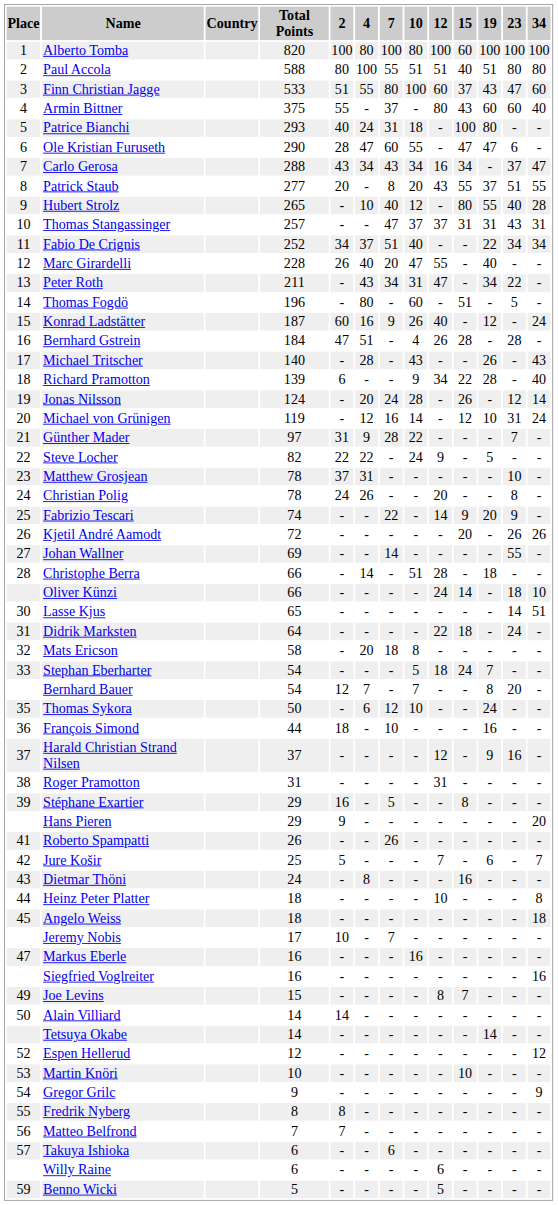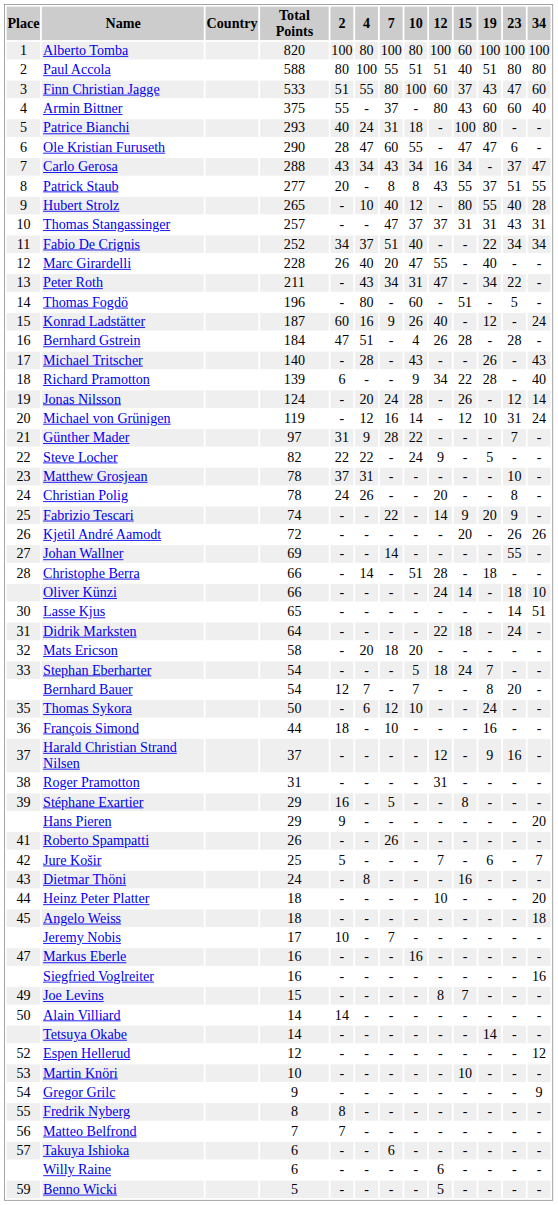 <table border="0" style="border: 1px solid #999; background-color:#FFFFFF; text-align:center">
 <tr align="center" bgcolor="#CCCCCC">
 <th>Place</th>
 <th>Name</th>
 <th>Country</th>
 <th>Total Points</th>
 <th>2</th>
 <th>4</th>
 <th>7</th>
 <th>10</th>
 <th>12</th>
 <th>15</th>
 <th>19</th>
 <th>23</th>
 <th>34</th>
 </tr>
 <tr bgcolor="#EFEFEF">
 <td>1</td>
 <td align="left"><a href='#'>Alberto Tomba</a></td>
 <td align="left"></td>
 <td>820</td>
 <td>100</td>
 <td>80</td>
 <td>100</td>
 <td>80</td>
 <td>100</td>
 <td>60</td>
 <td>100</td>
 <td>100</td>
 <td>100</td>
 </tr>
 <tr>
 <td>2</td>
 <td align="left"><a href='#'>Paul Accola</a></td>
 <td align="left"></td>
 <td>588</td>
 <td>80</td>
 <td>100</td>
 <td>55</td>
 <td>51</td>
 <td>51</td>
 <td>40</td>
 <td>51</td>
 <td>80</td>
 <td>80</td>
 </tr>
 <tr bgcolor="#EFEFEF">
 <td>3</td>
 <td align="left"><a href='#'>Finn Christian Jagge</a></td>
 <td align="left"></td>
 <td>533</td>
 <td>51</td>
 <td>55</td>
 <td>80</td>
 <td>100</td>
 <td>60</td>
 <td>37</td>
 <td>43</td>
 <td>47</td>
 <td>60</td>
 </tr>
 <tr>
 <td>4</td>
 <td align="left"><a href='#'>Armin Bittner</a></td>
 <td align="left"></td>
 <td>375</td>
 <td>55</td>
 <td>-</td>
 <td>37</td>
 <td>-</td>
 <td>80</td>
 <td>43</td>
 <td>60</td>
 <td>60</td>
 <td>40</td>
 </tr>
 <tr bgcolor="#EFEFEF">
 <td>5</td>
 <td align="left"><a href='#'>Patrice Bianchi</a></td>
 <td align="left"></td>
 <td>293</td>
 <td>40</td>
 <td>24</td>
 <td>31</td>
 <td>18</td>
 <td>-</td>
 <td>100</td>
 <td>80</td>
 <td>-</td>
 <td>-</td>
 </tr>
 <tr>
 <td>6</td>
 <td align="left"><a href='#'>Ole Kristian Furuseth</a></td>
 <td align="left"></td>
 <td>290</td>
 <td>28</td>
 <td>47</td>
 <td>60</td>
 <td>55</td>
 <td>-</td>
 <td>47</td>
 <td>47</td>
 <td>6</td>
 <td>-</td>
 </tr>
 <tr bgcolor="#EFEFEF">
 <td>7</td>
 <td align="left"><a href='#'>Carlo Gerosa</a></td>
 <td align="left"></td>
 <td>288</td>
 <td>43</td>
 <td>34</td>
 <td>43</td>
 <td>34</td>
 <td>16</td>
 <td>34</td>
 <td>-</td>
 <td>37</td>
 <td>47</td>
 </tr>
 <tr>
 <td>8</td>
 <td align="left"><a href='#'>Patrick Staub</a></td>
 <td align="left"></td>
 <td>277</td>
 <td>20</td>
 <td>-</td>
 <td>8</td>
-<td>20</td>
+<td>8</td>
 <td>43</td>
 <td>55</td>
 <td>37</td>
 <td>51</td>
 <td>55</td>
 </tr>
 <tr bgcolor="#EFEFEF">
 <td>9</td>
 <td align="left"><a href='#'>Hubert Strolz</a></td>
 <td align="left"></td>
 <td>265</td>
 <td>-</td>
 <td>10</td>
 <td>40</td>
 <td>12</td>
 <td>-</td>
 <td>80</td>
 <td>55</td>
 <td>40</td>
 <td>28</td>
 </tr>
 <tr>
 <td>10</td>
 <td align="left"><a href='#'>Thomas Stangassinger</a></td>
 <td align="left"></td>
 <td>257</td>
 <td>-</td>
 <td>-</td>
 <td>47</td>
 <td>37</td>
 <td>37</td>
 <td>31</td>
 <td>31</td>
 <td>43</td>
 <td>31</td>
 </tr>
 <tr bgcolor="#EFEFEF">
 <td>11</td>
 <td align="left"><a href='#'>Fabio De Crignis</a></td>
 <td align="left"></td>
 <td>252</td>
 <td>34</td>
 <td>37</td>
 <td>51</td>
 <td>40</td>
 <td>-</td>
 <td>-</td>
 <td>22</td>
 <td>34</td>
 <td>34</td>
 </tr>
 <tr>
 <td>12</td>
 <td align="left"><a href='#'>Marc Girardelli</a></td>
 <td align="left"></td>
 <td>228</td>
 <td>26</td>
 <td>40</td>
 <td>20</td>
 <td>47</td>
 <td>55</td>
 <td>-</td>
 <td>40</td>
 <td>-</td>
 <td>-</td>
 </tr>
 <tr bgcolor="#EFEFEF">
 <td>13</td>
 <td align="left"><a href='#'>Peter Roth</a></td>
 <td align="left"></td>
 <td>211</td>
 <td>-</td>
 <td>43</td>
 <td>34</td>
 <td>31</td>
 <td>47</td>
 <td>-</td>
 <td>34</td>
 <td>22</td>
 <td>-</td>
 </tr>
 <tr>
 <td>14</td>
 <td align="left"><a href='#'>Thomas Fogdö</a></td>
 <td align="left"></td>
 <td>196</td>
 <td>-</td>
 <td>80</td>
 <td>-</td>
 <td>60</td>
 <td>-</td>
 <td>51</td>
 <td>-</td>
 <td>5</td>
 <td>-</td>
 </tr>
 <tr bgcolor="#EFEFEF">
 <td>15</td>
 <td align="left"><a href='#'>Konrad Ladstätter</a></td>
 <td align="left"></td>
 <td>187</td>
 <td>60</td>
 <td>16</td>
 <td>9</td>
 <td>26</td>
 <td>40</td>
 <td>-</td>
 <td>12</td>
 <td>-</td>
 <td>24</td>
 </tr>
 <tr>
 <td>16</td>
 <td align="left"><a href='#'>Bernhard Gstrein</a></td>
 <td align="left"></td>
 <td>184</td>
 <td>47</td>
 <td>51</td>
 <td>-</td>
 <td>4</td>
 <td>26</td>
 <td>28</td>
 <td>-</td>
 <td>28</td>
 <td>-</td>
 </tr>
 <tr bgcolor="#EFEFEF">
 <td>17</td>
 <td align="left"><a href='#'>Michael Tritscher</a></td>
 <td align="left"></td>
 <td>140</td>
 <td>-</td>
 <td>28</td>
 <td>-</td>
 <td>43</td>
 <td>-</td>
 <td>-</td>
 <td>26</td>
 <td>-</td>
 <td>43</td>
 </tr>
 <tr>
 <td>18</td>
 <td align="left"><a href='#'>Richard Pramotton</a></td>
 <td align="left"></td>
 <td>139</td>
 <td>6</td>
 <td>-</td>
 <td>-</td>
 <td>9</td>
 <td>34</td>
 <td>22</td>
 <td>28</td>
 <td>-</td>
 <td>40</td>
 </tr>
 <tr bgcolor="#EFEFEF">
 <td>19</td>
 <td align="left"><a href='#'>Jonas Nilsson</a></td>
 <td align="left"></td>
 <td>124</td>
 <td>-</td>
 <td>20</td>
 <td>24</td>
 <td>28</td>
 <td>-</td>
 <td>26</td>
 <td>-</td>
 <td>12</td>
 <td>14</td>
 </tr>
 <tr>
 <td>20</td>
 <td align="left"><a href='#'>Michael von Grünigen</a></td>
 <td align="left"></td>
 <td>119</td>
 <td>-</td>
 <td>12</td>
 <td>16</td>
 <td>14</td>
 <td>-</td>
 <td>12</td>
 <td>10</td>
 <td>31</td>
 <td>24</td>
 </tr>
 <tr bgcolor="#EFEFEF">
 <td>21</td>
 <td align="left"><a href='#'>Günther Mader</a></td>
 <td align="left"></td>
 <td>97</td>
 <td>31</td>
 <td>9</td>
 <td>28</td>
 <td>22</td>
 <td>-</td>
 <td>-</td>
 <td>-</td>
 <td>7</td>
 <td>-</td>
 </tr>
 <tr>
 <td>22</td>
 <td align="left"><a href='#'>Steve Locher</a></td>
 <td align="left"></td>
 <td>82</td>
 <td>22</td>
 <td>22</td>
 <td>-</td>
 <td>24</td>
 <td>9</td>
 <td>-</td>
 <td>5</td>
 <td>-</td>
 <td>-</td>
 </tr>
 <tr bgcolor="#EFEFEF">
 <td>23</td>
 <td align="left"><a href='#'>Matthew Grosjean</a></td>
 <td align="left"></td>
 <td>78</td>
 <td>37</td>
 <td>31</td>
 <td>-</td>
 <td>-</td>
 <td>-</td>
 <td>-</td>
 <td>-</td>
 <td>10</td>
 <td>-</td>
 </tr>
 <tr>
 <td>24</td>
 <td align="left"><a href='#'>Christian Polig</a></td>
 <td align="left"></td>
 <td>78</td>
 <td>24</td>
 <td>26</td>
 <td>-</td>
 <td>-</td>
 <td>20</td>
 <td>-</td>
 <td>-</td>
 <td>8</td>
 <td>-</td>
 </tr>
 <tr bgcolor="#EFEFEF">
 <td>25</td>
 <td align="left"><a href='#'>Fabrizio Tescari</a></td>
 <td align="left"></td>
 <td>74</td>
 <td>-</td>
 <td>-</td>
 <td>22</td>
 <td>-</td>
 <td>14</td>
 <td>9</td>
 <td>20</td>
 <td>9</td>
 <td>-</td>
 </tr>
 <tr>
 <td>26</td>
 <td align="left"><a href='#'>Kjetil André Aamodt</a></td>
 <td align="left"></td>
 <td>72</td>
 <td>-</td>
 <td>-</td>
 <td>-</td>
 <td>-</td>
 <td>-</td>
 <td>20</td>
 <td>-</td>
 <td>26</td>
 <td>26</td>
 </tr>
 <tr bgcolor="#EFEFEF">
 <td>27</td>
 <td align="left"><a href='#'>Johan Wallner</a></td>
 <td align="left"></td>
 <td>69</td>
 <td>-</td>
 <td>-</td>
 <td>14</td>
 <td>-</td>
 <td>-</td>
 <td>-</td>
 <td>-</td>
 <td>55</td>
 <td>-</td>
 </tr>
 <tr>
 <td>28</td>
 <td align="left"><a href='#'>Christophe Berra</a></td>
 <td align="left"></td>
 <td>66</td>
 <td>-</td>
 <td>14</td>
 <td>-</td>
 <td>51</td>
 <td>28</td>
 <td>-</td>
 <td>18</td>
 <td>-</td>
 <td>-</td>
 </tr>
 <tr bgcolor="#EFEFEF">
 <td></td>
 <td align="left"><a href='#'>Oliver Künzi</a></td>
 <td align="left"></td>
 <td>66</td>
 <td>-</td>
 <td>-</td>
 <td>-</td>
 <td>-</td>
 <td>24</td>
 <td>14</td>
 <td>-</td>
 <td>18</td>
 <td>10</td>
 </tr>
 <tr>
 <td>30</td>
 <td align="left"><a href='#'>Lasse Kjus</a></td>
 <td align="left"></td>
 <td>65</td>
 <td>-</td>
 <td>-</td>
 <td>-</td>
 <td>-</td>
 <td>-</td>
 <td>-</td>
 <td>-</td>
 <td>14</td>
 <td>51</td>
 </tr>
 <tr bgcolor="#EFEFEF">
 <td>31</td>
 <td align="left"><a href='#'>Didrik Marksten</a></td>
 <td align="left"></td>
 <td>64</td>
 <td>-</td>
 <td>-</td>
 <td>-</td>
 <td>-</td>
 <td>22</td>
 <td>18</td>
 <td>-</td>
 <td>24</td>
 <td>-</td>
 </tr>
 <tr>
 <td>32</td>
 <td align="left"><a href='#'>Mats Ericson</a></td>
 <td align="left"></td>
 <td>58</td>
 <td>-</td>
 <td>20</td>
 <td>18</td>
-<td>8</td>
+<td>20</td>
 <td>-</td>
 <td>-</td>
 <td>-</td>
 <td>-</td>
 <td>-</td>
 </tr>
 <tr bgcolor="#EFEFEF">
 <td>33</td>
 <td align="left"><a href='#'>Stephan Eberharter</a></td>
 <td align="left"></td>
 <td>54</td>
 <td>-</td>
 <td>-</td>
 <td>-</td>
 <td>5</td>
 <td>18</td>
 <td>24</td>
 <td>7</td>
 <td>-</td>
 <td>-</td>
 </tr>
 <tr>
 <td></td>
 <td align="left"><a href='#'>Bernhard Bauer</a></td>
 <td align="left"></td>
 <td>54</td>
 <td>12</td>
 <td>7</td>
 <td>-</td>
 <td>7</td>
 <td>-</td>
 <td>-</td>
 <td>8</td>
 <td>20</td>
 <td>-</td>
 </tr>
 <tr bgcolor="#EFEFEF">
 <td>35</td>
 <td align="left"><a href='#'>Thomas Sykora</a></td>
 <td align="left"></td>
 <td>50</td>
 <td>-</td>
 <td>6</td>
 <td>12</td>
 <td>10</td>
 <td>-</td>
 <td>-</td>
 <td>24</td>
 <td>-</td>
 <td>-</td>
 </tr>
 <tr>
 <td>36</td>
 <td align="left"><a href='#'>François Simond</a></td>
 <td align="left"></td>
 <td>44</td>
 <td>18</td>
 <td>-</td>
 <td>10</td>
 <td>-</td>
 <td>-</td>
 <td>-</td>
 <td>16</td>
 <td>-</td>
 <td>-</td>
 </tr>
 <tr bgcolor="#EFEFEF">
 <td>37</td>
 <td align="left"><a href='#'>Harald Christian Strand Nilsen</a></td>
 <td align="left"></td>
 <td>37</td>
 <td>-</td>
 <td>-</td>
 <td>-</td>
 <td>-</td>
 <td>12</td>
 <td>-</td>
 <td>9</td>
 <td>16</td>
 <td>-</td>
 </tr>
 <tr>
 <td>38</td>
 <td align="left"><a href='#'>Roger Pramotton</a></td>
 <td align="left"></td>
 <td>31</td>
 <td>-</td>
 <td>-</td>
 <td>-</td>
 <td>-</td>
 <td>31</td>
 <td>-</td>
 <td>-</td>
 <td>-</td>
 <td>-</td>
 </tr>
 <tr bgcolor="#EFEFEF">
 <td>39</td>
 <td align="left"><a href='#'>Stéphane Exartier</a></td>
 <td align="left"></td>
 <td>29</td>
 <td>16</td>
 <td>-</td>
 <td>5</td>
 <td>-</td>
 <td>-</td>
 <td>8</td>
 <td>-</td>
 <td>-</td>
 <td>-</td>
 </tr>
 <tr>
 <td></td>
 <td align="left"><a href='#'>Hans Pieren</a></td>
 <td align="left"></td>
 <td>29</td>
 <td>9</td>
 <td>-</td>
 <td>-</td>
 <td>-</td>
 <td>-</td>
 <td>-</td>
 <td>-</td>
 <td>-</td>
 <td>20</td>
 </tr>
 <tr bgcolor="#EFEFEF">
 <td>41</td>
 <td align="left"><a href='#'>Roberto Spampatti</a></td>
 <td align="left"></td>
 <td>26</td>
 <td>-</td>
 <td>-</td>
 <td>26</td>
 <td>-</td>
 <td>-</td>
 <td>-</td>
 <td>-</td>
 <td>-</td>
 <td>-</td>
 </tr>
 <tr>
 <td>42</td>
 <td align="left"><a href='#'>Jure Košir</a></td>
 <td align="left"></td>
 <td>25</td>
 <td>5</td>
 <td>-</td>
 <td>-</td>
 <td>-</td>
 <td>7</td>
 <td>-</td>
 <td>6</td>
 <td>-</td>
 <td>7</td>
 </tr>
 <tr bgcolor="#EFEFEF">
 <td>43</td>
 <td align="left"><a href='#'>Dietmar Thöni</a></td>
 <td align="left"></td>
 <td>24</td>
 <td>-</td>
 <td>8</td>
 <td>-</td>
 <td>-</td>
 <td>-</td>
 <td>16</td>
 <td>-</td>
 <td>-</td>
 <td>-</td>
 </tr>
 <tr>
 <td>44</td>
 <td align="left"><a href='#'>Heinz Peter Platter</a></td>
 <td align="left"></td>
 <td>18</td>
 <td>-</td>
 <td>-</td>
 <td>-</td>
 <td>-</td>
 <td>10</td>
 <td>-</td>
 <td>-</td>
 <td>-</td>
-<td>8</td>
+<td>20</td>
 </tr>
 <tr bgcolor="#EFEFEF">
 <td>45</td>
 <td align="left"><a href='#'>Angelo Weiss</a></td>
 <td align="left"></td>
 <td>18</td>
 <td>-</td>
 <td>-</td>
 <td>-</td>
 <td>-</td>
 <td>-</td>
 <td>-</td>
 <td>-</td>
 <td>-</td>
 <td>18</td>
 </tr>
 <tr>
 <td></td>
 <td align="left"><a href='#'>Jeremy Nobis</a></td>
 <td align="left"></td>
 <td>17</td>
 <td>10</td>
 <td>-</td>
 <td>7</td>
 <td>-</td>
 <td>-</td>
 <td>-</td>
 <td>-</td>
 <td>-</td>
 <td>-</td>
 </tr>
 <tr bgcolor="#EFEFEF">
 <td>47</td>
 <td align="left"><a href='#'>Markus Eberle</a></td>
 <td align="left"></td>
 <td>16</td>
 <td>-</td>
 <td>-</td>
 <td>-</td>
 <td>16</td>
 <td>-</td>
 <td>-</td>
 <td>-</td>
 <td>-</td>
 <td>-</td>
 </tr>
 <tr>
 <td></td>
 <td align="left"><a href='#'>Siegfried Voglreiter</a></td>
 <td align="left"></td>
 <td>16</td>
 <td>-</td>
 <td>-</td>
 <td>-</td>
 <td>-</td>
 <td>-</td>
 <td>-</td>
 <td>-</td>
 <td>-</td>
 <td>16</td>
 </tr>
 <tr bgcolor="#EFEFEF">
 <td>49</td>
 <td align="left"><a href='#'>Joe Levins</a></td>
 <td align="left"></td>
 <td>15</td>
 <td>-</td>
 <td>-</td>
 <td>-</td>
 <td>-</td>
 <td>8</td>
 <td>7</td>
 <td>-</td>
 <td>-</td>
 <td>-</td>
 </tr>
 <tr>
 <td>50</td>
 <td align="left"><a href='#'>Alain Villiard</a></td>
 <td align="left"></td>
 <td>14</td>
 <td>14</td>
 <td>-</td>
 <td>-</td>
 <td>-</td>
 <td>-</td>
 <td>-</td>
 <td>-</td>
 <td>-</td>
 <td>-</td>
 </tr>
 <tr bgcolor="#EFEFEF">
 <td></td>
 <td align="left"><a href='#'>Tetsuya Okabe</a></td>
 <td align="left"></td>
 <td>14</td>
 <td>-</td>
 <td>-</td>
 <td>-</td>
 <td>-</td>
 <td>-</td>
 <td>-</td>
 <td>14</td>
 <td>-</td>
 <td>-</td>
 </tr>
 <tr>
 <td>52</td>
 <td align="left"><a href='#'>Espen Hellerud</a></td>
 <td align="left"></td>
 <td>12</td>
 <td>-</td>
 <td>-</td>
 <td>-</td>
 <td>-</td>
 <td>-</td>
 <td>-</td>
 <td>-</td>
 <td>-</td>
 <td>12</td>
 </tr>
 <tr bgcolor="#EFEFEF">
 <td>53</td>
 <td align="left"><a href='#'>Martin Knöri</a></td>
 <td align="left"></td>
 <td>10</td>
 <td>-</td>
 <td>-</td>
 <td>-</td>
 <td>-</td>
 <td>-</td>
 <td>10</td>
 <td>-</td>
 <td>-</td>
 <td>-</td>
 </tr>
 <tr>
 <td>54</td>
 <td align="left"><a href='#'>Gregor Grilc</a></td>
 <td align="left"></td>
 <td>9</td>
 <td>-</td>
 <td>-</td>
 <td>-</td>
 <td>-</td>
 <td>-</td>
 <td>-</td>
 <td>-</td>
 <td>-</td>
 <td>9</td>
 </tr>
 <tr bgcolor="#EFEFEF">
 <td>55</td>
 <td align="left"><a href='#'>Fredrik Nyberg</a></td>
 <td align="left"></td>
 <td>8</td>
 <td>8</td>
 <td>-</td>
 <td>-</td>
 <td>-</td>
 <td>-</td>
 <td>-</td>
 <td>-</td>
 <td>-</td>
 <td>-</td>
 </tr>
 <tr>
 <td>56</td>
 <td align="left"><a href='#'>Matteo Belfrond</a></td>
 <td align="left"></td>
 <td>7</td>
 <td>7</td>
 <td>-</td>
 <td>-</td>
 <td>-</td>
 <td>-</td>
 <td>-</td>
 <td>-</td>
 <td>-</td>
 <td>-</td>
 </tr>
 <tr bgcolor="#EFEFEF">
 <td>57</td>
 <td align="left"><a href='#'>Takuya Ishioka</a></td>
 <td align="left"></td>
 <td>6</td>
 <td>-</td>
 <td>-</td>
 <td>6</td>
 <td>-</td>
 <td>-</td>
 <td>-</td>
 <td>-</td>
 <td>-</td>
 <td>-</td>
 </tr>
 <tr>
 <td></td>
 <td align="left"><a href='#'>Willy Raine</a></td>
 <td align="left"></td>
 <td>6</td>
 <td>-</td>
 <td>-</td>
 <td>-</td>
 <td>-</td>
 <td>6</td>
 <td>-</td>
 <td>-</td>
 <td>-</td>
 <td>-</td>
 </tr>
 <tr bgcolor="#EFEFEF">
 <td>59</td>
 <td align="left"><a href='#'>Benno Wicki</a></td>
 <td align="left"></td>
 <td>5</td>
 <td>-</td>
 <td>-</td>
 <td>-</td>
 <td>-</td>
 <td>5</td>
 <td>-</td>
 <td>-</td>
 <td>-</td>
 <td>-</td>
 </tr>
 </table>
